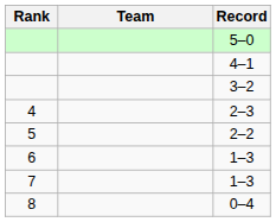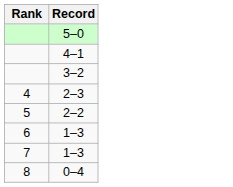 <table class="wikitable" style="text-align: center;">
 <tr>
 <th width=50>Rank</th>
-<th width=160>Team</th>
 <th width=50>Record</th>
 </tr>
 <tr bgcolor=#ccffcc>
 <td></td>
-<td align=left></td>
 <td>5–0</td>
 </tr>
 <tr>
 <td></td>
-<td align=left></td>
 <td>4–1</td>
 </tr>
 <tr>
 <td></td>
-<td align=left></td>
 <td>3–2</td>
 </tr>
 <tr>
 <td>4</td>
-<td align=left></td>
 <td>2–3</td>
 </tr>
 <tr>
 <td>5</td>
-<td align=left></td>
 <td>2–2</td>
 </tr>
 <tr>
 <td>6</td>
-<td align=left></td>
 <td>1–3</td>
 </tr>
 <tr>
 <td>7</td>
-<td align=left></td>
 <td>1–3</td>
 </tr>
 <tr>
 <td>8</td>
-<td align=left></td>
 <td>0–4</td>
 </tr>
 </table>
